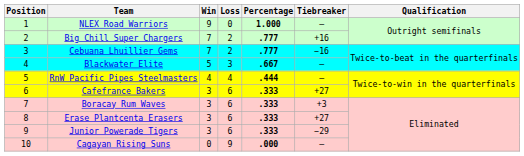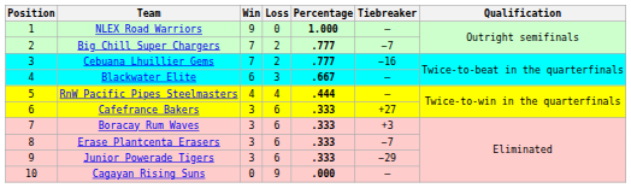 <table class="wikitable" style="text-align:center">
 <tr>
 <th>Position</th>
 <th>Team</th>
 <th>Win</th>
 <th>Loss</th>
 <th>Percentage</th>
 <th>Tiebreaker</th>
 <th>Qualification</th>
 </tr>
 <tr bgcolor="#ccffcc">
 <td>1</td>
 <td><a href='#'>NLEX Road Warriors</a></td>
 <td>9</td>
 <td>0</td>
 <td><strong>1.000</strong></td>
 <td>—</td>
 <td rowspan=2>Outright semifinals</td>
 </tr>
 <tr bgcolor="#ccffcc">
 <td>2</td>
 <td><a href='#'>Big Chill Super Chargers</a></td>
 <td>7</td>
 <td>2</td>
 <td><strong>.777</strong></td>
-<td>+16</td>
+<td>−7</td>
 </tr>
 <tr bgcolor="#00ffff">
 <td>3</td>
 <td><a href='#'>Cebuana Lhuillier Gems</a></td>
 <td>7</td>
 <td>2</td>
 <td><strong>.777</strong></td>
 <td>−16</td>
 <td rowspan=2>Twice-to-beat in the quarterfinals</td>
 </tr>
 <tr bgcolor="#00ffff">
 <td>4</td>
 <td><a href='#'>Blackwater Elite</a></td>
-<td>5</td>
+<td>6</td>
 <td>3</td>
 <td><strong>.667</strong></td>
 <td>—</td>
 </tr>
 <tr bgcolor="#ffff00">
 <td>5</td>
 <td><a href='#'>RnW Pacific Pipes Steelmasters</a></td>
 <td>4</td>
 <td>4</td>
 <td><strong>.444</strong></td>
 <td>—</td>
 <td rowspan=2>Twice-to-win in the quarterfinals</td>
 </tr>
 <tr bgcolor="#ffff00">
 <td>6</td>
 <td><a href='#'>Cafefrance Bakers</a></td>
 <td>3</td>
 <td>6</td>
 <td><strong>.333</strong></td>
 <td>+27</td>
 </tr>
 <tr bgcolor="#ffcccc">
 <td>7</td>
 <td><a href='#'>Boracay Rum Waves</a></td>
 <td>3</td>
 <td>6</td>
 <td><strong>.333</strong></td>
 <td>+3</td>
 <td rowspan=4>Eliminated</td>
 </tr>
 <tr bgcolor="#ffcccc">
 <td>8</td>
 <td><a href='#'>Erase Plantcenta Erasers</a></td>
 <td>3</td>
 <td>6</td>
 <td><strong>.333</strong></td>
-<td>+27</td>
+<td>−7</td>
 </tr>
 <tr bgcolor="#ffcccc">
 <td>9</td>
 <td><a href='#'>Junior Powerade Tigers</a></td>
 <td>3</td>
 <td>6</td>
 <td><strong>.333</strong></td>
 <td>−29</td>
 </tr>
 <tr bgcolor="#ffcccc">
 <td>10</td>
 <td><a href='#'>Cagayan Rising Suns</a></td>
 <td>0</td>
 <td>9</td>
 <td><strong>.000</strong></td>
 <td>—</td>
 </tr>
 </table>
